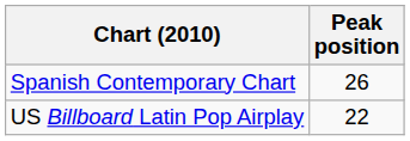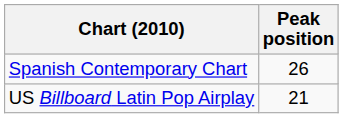 <table class="wikitable sortable">
 <tr>
 <th>Chart (2010)</th>
 <th>Peak<br>position</th>
 </tr>
 <tr>
 <td><a href='#'>Spanish Contemporary Chart</a></td>
 <td align="center">26</td>
 </tr>
 <tr>
 <td>US <a href='#'><em>Billboard</em> Latin Pop Airplay</a></td>
-<td align="center">22</td>
+<td align="center">21</td>
 </tr>
 </table>
